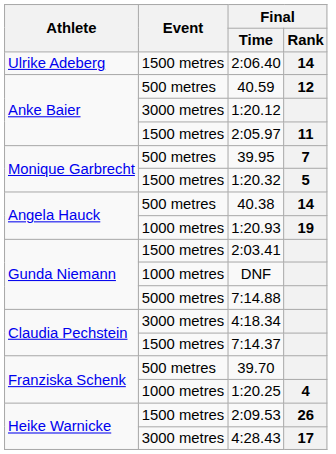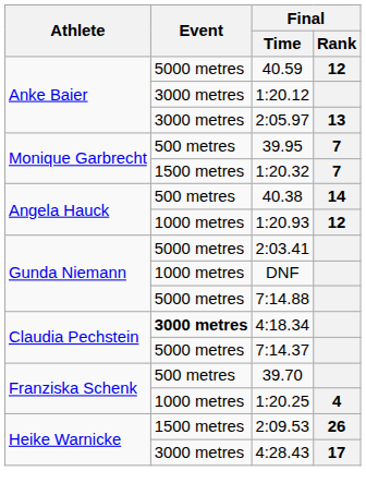 <table class="wikitable" style="font-size:90%">
 <tr>
 <th rowspan="2">Athlete</th>
 <th rowspan="2">Event</th>
 <th colspan="2">Final</th>
 </tr>
 <tr>
 <th>Time</th>
 <th>Rank</th>
 </tr>
 <tr>
-<td><a href='#'>Ulrike Adeberg</a></td>
-<td>1500 metres</td>
-<td align="center">2:06.40</td>
-<th align="center">14</th>
-</tr>
-<tr>
 <td rowspan=3><a href='#'>Anke Baier</a></td>
-<td>500 metres</td>
+<td>5000 metres</td>
 <td align="center">40.59</td>
 <th align="center">12</th>
 </tr>
 <tr>
 <td>3000 metres</td>
 <td align="center">1:20.12</td>
 <th align="center"></th>
 </tr>
 <tr>
-<td>1500 metres</td>
+<td>3000 metres</td>
 <td align="center">2:05.97</td>
-<th align="center">11</th>
+<th align="center">13</th>
 </tr>
 <tr>
 <td rowspan=2><a href='#'>Monique Garbrecht</a></td>
 <td>500 metres</td>
 <td align="center">39.95</td>
 <th align="center">7</th>
 </tr>
 <tr>
 <td>1500 metres</td>
 <td align="center">1:20.32</td>
-<th align="center">5</th>
+<th align="center">7</th>
 </tr>
 <tr>
 <td rowspan=2><a href='#'>Angela Hauck</a></td>
 <td>500 metres</td>
 <td align="center">40.38</td>
 <th align="center">14</th>
 </tr>
 <tr>
 <td>1000 metres</td>
 <td align="center">1:20.93</td>
-<th align="center">19</th>
+<th align="center">12</th>
 </tr>
 <tr>
 <td rowspan=3><a href='#'>Gunda Niemann</a></td>
-<td>1500 metres</td>
+<td>5000 metres</td>
 <td align="center">2:03.41</td>
 <th align="center"></th>
 </tr>
 <tr>
 <td>1000 metres</td>
 <td align="center">DNF</td>
 <th align="center"></th>
 </tr>
 <tr>
 <td>5000 metres</td>
 <td align="center">7:14.88</td>
 <th align="center"></th>
 </tr>
 <tr>
 <td rowspan=2><a href='#'>Claudia Pechstein</a></td>
-<td>3000 metres</td>
+<td><strong>3000 metres</strong></td>
 <td align="center">4:18.34</td>
 <th align="center"></th>
 </tr>
 <tr>
-<td>1500 metres</td>
+<td>5000 metres</td>
 <td align="center">7:14.37</td>
 <th align="center"></th>
 </tr>
 <tr>
 <td rowspan=2><a href='#'>Franziska Schenk</a></td>
 <td>500 metres</td>
 <td align="center">39.70</td>
 <th align="center"></th>
 </tr>
 <tr>
 <td>1000 metres</td>
 <td align="center">1:20.25</td>
 <th align="center">4</th>
 </tr>
 <tr>
 <td rowspan=2><a href='#'>Heike Warnicke</a></td>
 <td>1500 metres</td>
 <td align="center">2:09.53</td>
 <th align="center">26</th>
 </tr>
 <tr>
 <td>3000 metres</td>
 <td align="center">4:28.43</td>
 <th align="center">17</th>
 </tr>
 </table>
